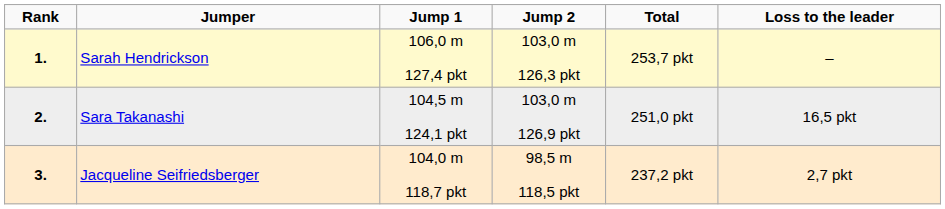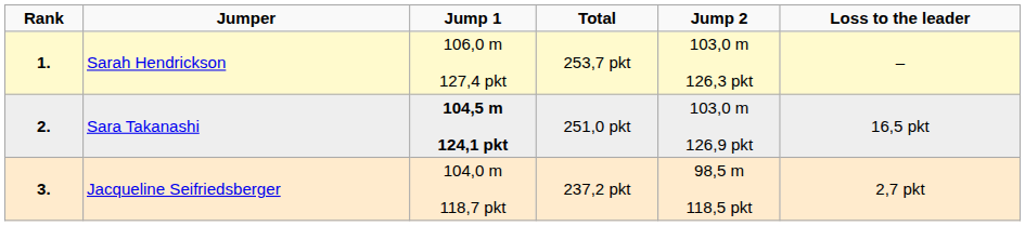 <table border="2" cellpadding="3" cellspacing="2" style="margin: 1em 1em 1em 0; background: #f9f9f9; border: 1px #aaa solid; border-collapse: collapse; font-size: 89%; text-align: center; width:100%">
 <tr>
 <th>Rank</th>
 <th>Jumper</th>
 <th>Jump 1</th>
+<th>Total</th>
 <th>Jump 2</th>
-<th>Total</th>
 <th>Loss to the leader</th>
 </tr>
 <tr bgcolor="FFFACD">
 <td><strong>1.</strong></td>
 <td align="left"><a href='#'>Sarah Hendrickson</a></td>
 <td>106,0 m<br><br>127,4 pkt<br></td>
+<td>253,7 pkt</td>
 <td>103,0 m<br><br>126,3 pkt<br></td>
-<td>253,7 pkt</td>
 <td>–</td>
 </tr>
 <tr bgcolor="eeeeee">
 <td><strong>2.</strong></td>
 <td align="left"><a href='#'>Sara Takanashi</a></td>
-<td>104,5 m<br><br>124,1 pkt<br></td>
+<td><strong>104,5 m<br><br>124,1 pkt<br></strong></td>
+<td>251,0 pkt</td>
 <td>103,0 m<br><br>126,9 pkt<br></td>
-<td>251,0 pkt</td>
 <td>16,5 pkt</td>
 </tr>
 <tr bgcolor="ffebcd">
 <td><strong>3.</strong></td>
 <td align="left"><a href='#'>Jacqueline Seifriedsberger</a></td>
 <td>104,0 m<br><br>118,7 pkt<br></td>
+<td>237,2 pkt</td>
 <td>98,5 m<br><br>118,5 pkt<br></td>
-<td>237,2 pkt</td>
 <td>2,7 pkt</td>
 </tr>
 </table>
